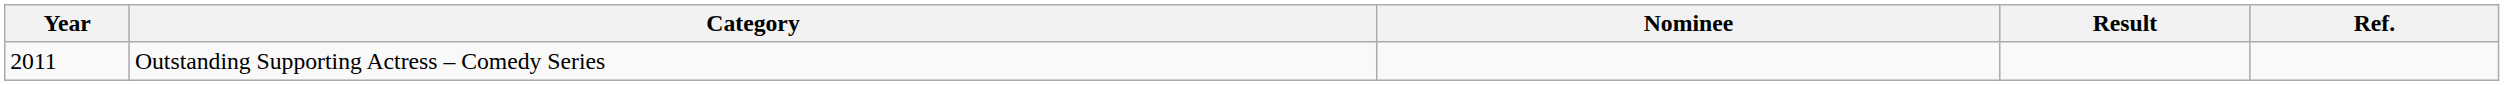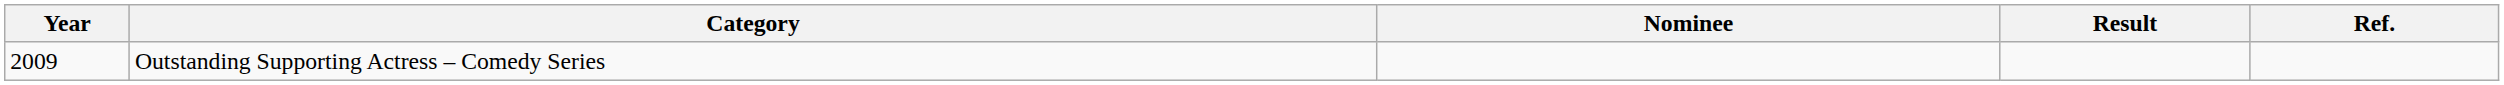 <table class="wikitable" style="width:85%;">
 <tr>
 <th style="width:5%;">Year</th>
 <th style="width:50%;">Category</th>
 <th style="width:25%;">Nominee</th>
 <th style="width:10%;">Result</th>
 <th style="width:10%;">Ref.</th>
 </tr>
 <tr>
-<td>2011</td>
+<td>2009</td>
 <td>Outstanding Supporting Actress – Comedy Series</td>
 <td></td>
 <td></td>
 <td></td>
 </tr>
 </table>
